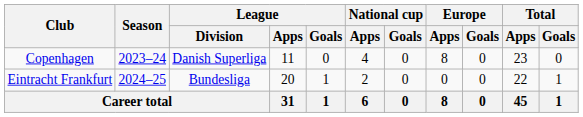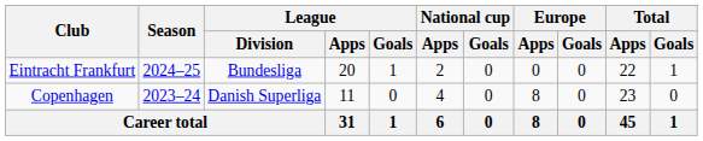 <table class=wikitable style=text-align:center>
 <tr>
 <th rowspan="2">Club</th>
 <th rowspan="2">Season</th>
 <th colspan="3">League</th>
 <th colspan="2">National cup</th>
 <th colspan="2">Europe</th>
 <th colspan="2">Total</th>
 </tr>
 <tr>
 <th>Division</th>
 <th>Apps</th>
 <th>Goals</th>
 <th>Apps</th>
 <th>Goals</th>
 <th>Apps</th>
 <th>Goals</th>
 <th>Apps</th>
 <th>Goals</th>
 </tr>
 <tr>
+<td><a href='#'>Eintracht Frankfurt</a></td>
+<td><a href='#'>2024–25</a></td>
+<td><a href='#'>Bundesliga</a></td>
+<td>20</td>
+<td>1</td>
+<td>2</td>
+<td>0</td>
+<td>0</td>
+<td>0</td>
+<td>22</td>
+<td>1</td>
+</tr>
+<tr>
 <td><a href='#'>Copenhagen</a></td>
 <td><a href='#'>2023–24</a></td>
 <td><a href='#'>Danish Superliga</a></td>
 <td>11</td>
 <td>0</td>
 <td>4</td>
 <td>0</td>
 <td>8</td>
 <td>0</td>
 <td>23</td>
 <td>0</td>
 </tr>
 <tr>
-<td><a href='#'>Eintracht Frankfurt</a></td>
-<td><a href='#'>2024–25</a></td>
-<td><a href='#'>Bundesliga</a></td>
-<td>20</td>
-<td>1</td>
-<td>2</td>
-<td>0</td>
-<td>0</td>
-<td>0</td>
-<td>22</td>
-<td>1</td>
-</tr>
-<tr>
 <th colspan="3">Career total</th>
 <th>31</th>
 <th>1</th>
 <th>6</th>
 <th>0</th>
 <th>8</th>
 <th>0</th>
 <th>45</th>
 <th>1</th>
 </tr>
 </table>
